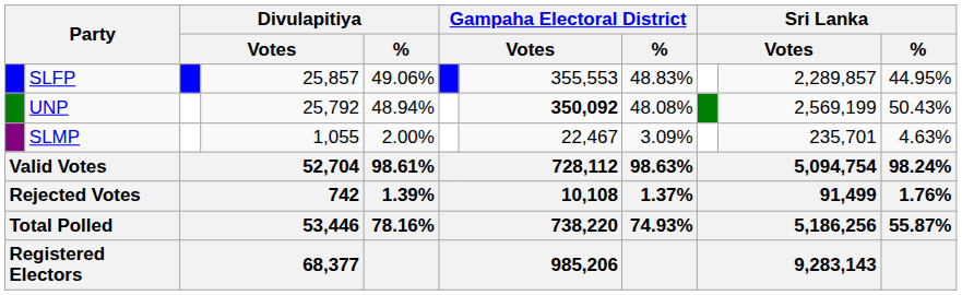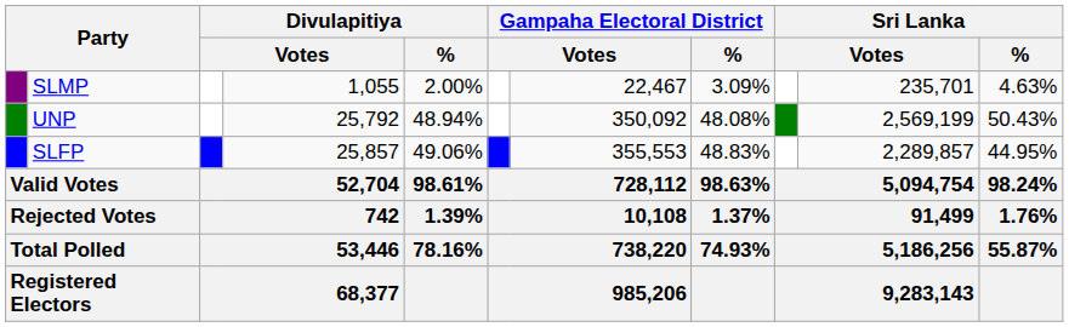 <table class="wikitable">
 <tr>
 <th colspan="2" width="144px"rowspan="2">Party</th>
 <th colspan="3" width="216px">Divulapitiya</th>
 <th colspan="3" width="216px"><a href='#'>Gampaha Electoral District</a></th>
 <th colspan="3" width="216px">Sri Lanka</th>
 </tr>
 <tr>
 <th colspan="2" width="144px">Votes</th>
 <th>%</th>
 <th colspan="2" width="144px">Votes</th>
 <th>%</th>
 <th colspan="2" width="144px">Votes</th>
 <th>%</th>
 </tr>
 <tr>
+<td style="background-color:purple;" width="10px"></td>
+<td style="text-align:left;"><a href='#'>SLMP</a></td>
+<td style="background-color:white;" width="10px"></td>
+<td style="text-align:right;">1,055</td>
+<td style="text-align:right;">2.00%</td>
+<td style="background-color:white;" width="10px"></td>
+<td style="text-align:right;">22,467</td>
+<td style="text-align:right;">3.09%</td>
+<td style="background-color:white;" width="10px"></td>
+<td style="text-align:right;">235,701</td>
+<td style="text-align:right;">4.63%</td>
+</tr>
+<tr>
+<td style="background-color:green;" width="10px"></td>
+<td style="text-align:left;"><a href='#'>UNP</a></td>
+<td style="background-color:white;" width="10px"></td>
+<td style="text-align:right;">25,792</td>
+<td style="text-align:right;">48.94%</td>
+<td style="background-color:white;" width="10px"></td>
+<td style="text-align:right;">350,092</td>
+<td style="text-align:right;">48.08%</td>
+<td style="background-color:green;" width="10px"></td>
+<td style="text-align:right;">2,569,199</td>
+<td style="text-align:right;">50.43%</td>
+</tr>
+<tr>
 <td style="background-color:blue;" width="10px"></td>
 <td style="text-align:left;"><a href='#'>SLFP</a></td>
 <td style="background-color:blue;" width="10px"></td>
 <td style="text-align:right;">25,857</td>
 <td style="text-align:right;">49.06%</td>
 <td style="background-color:blue;" width="10px"></td>
 <td style="text-align:right;">355,553</td>
 <td style="text-align:right;">48.83%</td>
 <td style="background-color:white;" width="10px"></td>
 <td style="text-align:right;">2,289,857</td>
 <td style="text-align:right;">44.95%</td>
-</tr>
-<tr>
-<td style="background-color:green;" width="10px"></td>
-<td style="text-align:left;"><a href='#'>UNP</a></td>
-<td style="background-color:white;" width="10px"></td>
-<td style="text-align:right;">25,792</td>
-<td style="text-align:right;">48.94%</td>
-<td style="background-color:white;" width="10px"></td>
-<td style="text-align:right;"><strong>350,092</strong></td>
-<td style="text-align:right;">48.08%</td>
-<td style="background-color:green;" width="10px"></td>
-<td style="text-align:right;">2,569,199</td>
-<td style="text-align:right;">50.43%</td>
-</tr>
-<tr>
-<td style="background-color:purple;" width="10px"></td>
-<td style="text-align:left;"><a href='#'>SLMP</a></td>
-<td style="background-color:white;" width="10px"></td>
-<td style="text-align:right;">1,055</td>
-<td style="text-align:right;">2.00%</td>
-<td style="background-color:white;" width="10px"></td>
-<td style="text-align:right;">22,467</td>
-<td style="text-align:right;">3.09%</td>
-<td style="background-color:white;" width="10px"></td>
-<td style="text-align:right;">235,701</td>
-<td style="text-align:right;">4.63%</td>
 </tr>
 <tr>
 <th colspan="2" width="144px"style="text-align:left;">Valid Votes</th>
 <th style="text-align:right;"colspan="2" width="144px">52,704</th>
 <th style="text-align:right;">98.61%</th>
 <th style="text-align:right;"colspan="2" width="144px">728,112</th>
 <th style="text-align:right;">98.63%</th>
 <th style="text-align:right;"colspan="2" width="144px">5,094,754</th>
 <th style="text-align:right;">98.24%</th>
 </tr>
 <tr>
 <th colspan="2" width="144px"style="text-align:left;">Rejected Votes</th>
 <th style="text-align:right;"colspan="2" width="144px">742</th>
 <th style="text-align:right;">1.39%</th>
 <th style="text-align:right;"colspan="2" width="144px">10,108</th>
 <th style="text-align:right;">1.37%</th>
 <th style="text-align:right;"colspan="2" width="144px">91,499</th>
 <th style="text-align:right;">1.76%</th>
 </tr>
 <tr>
 <th colspan="2" width="144px"style="text-align:left;">Total Polled</th>
 <th style="text-align:right;"colspan="2" width="144px">53,446</th>
 <th style="text-align:right;">78.16%</th>
 <th style="text-align:right;"colspan="2" width="144px">738,220</th>
 <th style="text-align:right;">74.93%</th>
 <th style="text-align:right;"colspan="2" width="144px">5,186,256</th>
 <th style="text-align:right;">55.87%</th>
 </tr>
 <tr>
 <th colspan="2" width="144px"style="text-align:left;">Registered Electors</th>
 <th style="text-align:right;"colspan="2" width="144px">68,377</th>
 <th></th>
 <th style="text-align:right;"colspan="2" width="144px">985,206</th>
 <th></th>
 <th style="text-align:right;"colspan="2" width="144px">9,283,143</th>
 <th></th>
 </tr>
 </table>
